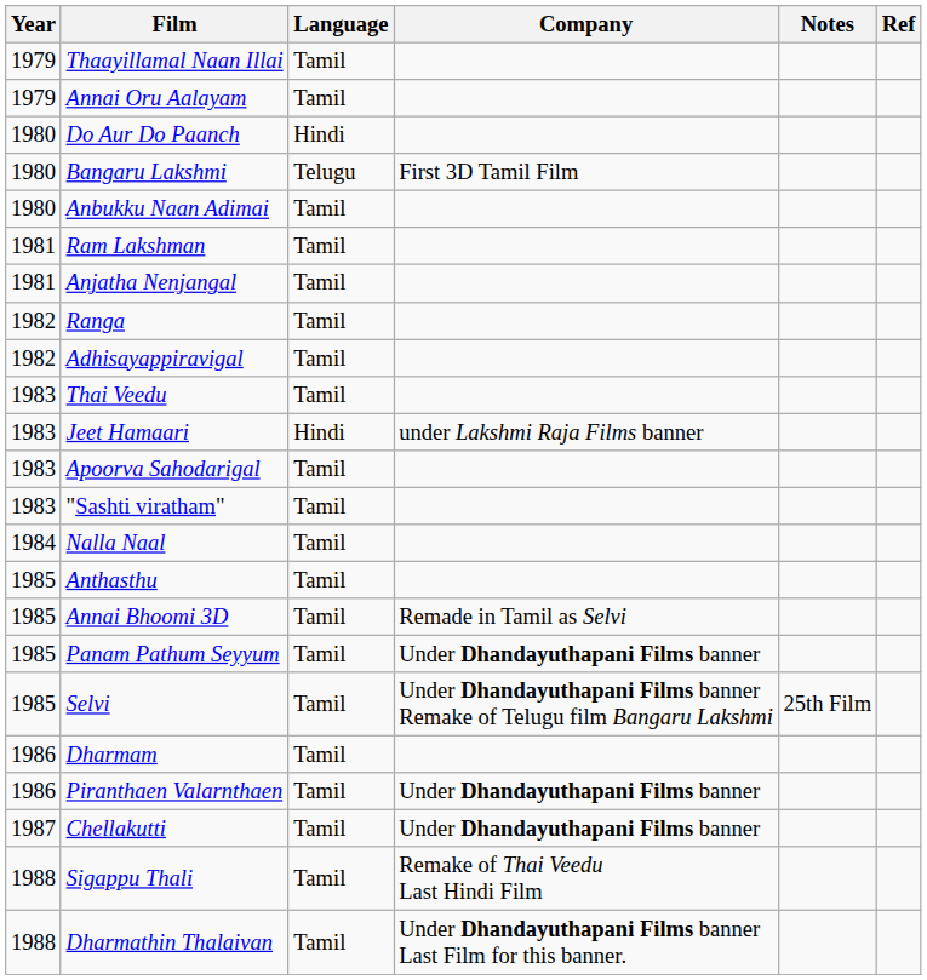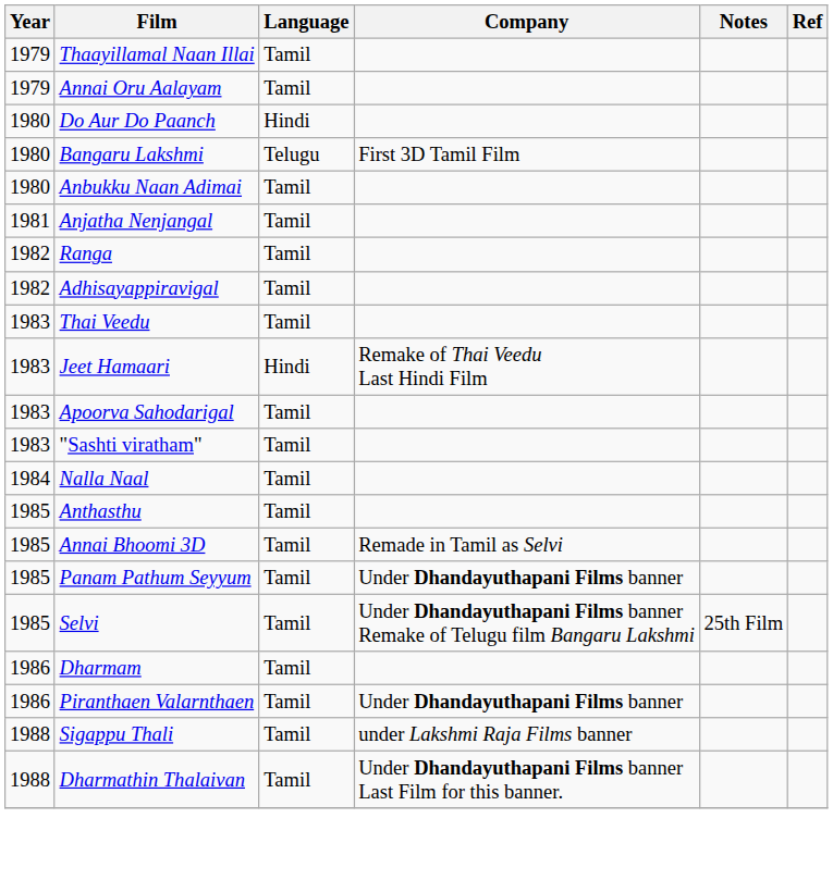 <table class="wikitable" style="font-size: 95%;">
 <tr>
 <th>Year</th>
 <th>Film</th>
 <th>Language</th>
 <th>Company</th>
 <th>Notes</th>
 <th>Ref</th>
 </tr>
 <tr>
 <td>1979</td>
 <td><em><a href='#'>Thaayillamal Naan Illai</a></em></td>
 <td>Tamil</td>
 <td></td>
 <td></td>
 <td></td>
 </tr>
 <tr>
 <td>1979</td>
 <td><em><a href='#'>Annai Oru Aalayam</a></em></td>
 <td>Tamil</td>
 <td></td>
 <td></td>
 <td></td>
 </tr>
 <tr>
 <td>1980</td>
 <td><em><a href='#'>Do Aur Do Paanch</a></em></td>
 <td>Hindi</td>
 <td></td>
 <td></td>
 <td></td>
 </tr>
 <tr>
 <td>1980</td>
 <td><em><a href='#'>Bangaru Lakshmi</a></em></td>
 <td>Telugu</td>
 <td>First 3D Tamil Film</td>
 <td></td>
 <td></td>
 </tr>
 <tr>
 <td>1980</td>
 <td><em><a href='#'>Anbukku Naan Adimai</a></em></td>
 <td>Tamil</td>
 <td></td>
 <td></td>
 <td></td>
 </tr>
 <tr>
 <td>1981</td>
-<td><em><a href='#'>Ram Lakshman</a></em></td>
-<td>Tamil</td>
-<td></td>
-<td></td>
-<td></td>
-</tr>
-<tr>
-<td>1981</td>
 <td><em><a href='#'>Anjatha Nenjangal</a></em></td>
 <td>Tamil</td>
 <td></td>
 <td></td>
 <td></td>
 </tr>
 <tr>
 <td>1982</td>
 <td><a href='#'><em>Ranga</em></a></td>
 <td>Tamil</td>
 <td></td>
 <td></td>
 <td></td>
 </tr>
 <tr>
 <td>1982</td>
 <td><em><a href='#'>Adhisayappiravigal</a></em></td>
 <td>Tamil</td>
 <td></td>
 <td></td>
 <td></td>
 </tr>
 <tr>
 <td>1983</td>
 <td><em><a href='#'>Thai Veedu</a></em></td>
 <td>Tamil</td>
 <td></td>
 <td></td>
 <td></td>
 </tr>
 <tr>
 <td>1983</td>
 <td><em><a href='#'>Jeet Hamaari</a></em></td>
 <td>Hindi</td>
-<td>under <em>Lakshmi Raja Films</em> banner</td>
+<td>Remake of <em>Thai Veedu</em><br>Last Hindi Film</td>
 <td></td>
 <td></td>
 </tr>
 <tr>
 <td>1983</td>
 <td><em><a href='#'>Apoorva Sahodarigal</a></em></td>
 <td>Tamil</td>
 <td></td>
 <td></td>
 <td></td>
 </tr>
 <tr>
 <td>1983</td>
 <td>"<a href='#'>Sashti viratham</a>"</td>
 <td>Tamil</td>
 <td></td>
 <td></td>
 <td></td>
 </tr>
 <tr>
 <td>1984</td>
 <td><em><a href='#'>Nalla Naal</a></em></td>
 <td>Tamil</td>
 <td></td>
 <td></td>
 <td></td>
 </tr>
 <tr>
 <td>1985</td>
 <td><em><a href='#'>Anthasthu</a></em></td>
 <td>Tamil</td>
 <td></td>
 <td></td>
 <td></td>
 </tr>
 <tr>
 <td>1985</td>
 <td><em><a href='#'>Annai Bhoomi 3D</a></em></td>
 <td>Tamil</td>
 <td>Remade in Tamil as <em>Selvi</em></td>
 <td></td>
 <td></td>
 </tr>
 <tr>
 <td>1985</td>
 <td><em><a href='#'>Panam Pathum Seyyum</a></em></td>
 <td>Tamil</td>
 <td>Under <strong>Dhandayuthapani Films</strong> banner</td>
 <td></td>
 <td></td>
 </tr>
 <tr>
 <td>1985</td>
 <td><a href='#'><em>Selvi</em></a></td>
 <td>Tamil</td>
 <td>Under <strong>Dhandayuthapani Films</strong> banner<br>Remake of Telugu film <em>Bangaru Lakshmi</em></td>
 <td>25th Film</td>
 <td></td>
 </tr>
 <tr>
 <td>1986</td>
 <td><em><a href='#'>Dharmam</a></em></td>
 <td>Tamil</td>
 <td></td>
 <td></td>
 <td></td>
 </tr>
 <tr>
 <td>1986</td>
 <td><em><a href='#'>Piranthaen Valarnthaen</a></em></td>
 <td>Tamil</td>
 <td>Under <strong>Dhandayuthapani Films</strong> banner</td>
 <td></td>
 <td></td>
 </tr>
 <tr>
-<td>1987</td>
-<td><em><a href='#'>Chellakutti</a></em></td>
-<td>Tamil</td>
-<td>Under <strong>Dhandayuthapani Films</strong> banner</td>
-<td></td>
-<td></td>
-</tr>
-<tr>
 <td>1988</td>
 <td><em><a href='#'>Sigappu Thali</a></em></td>
 <td>Tamil</td>
-<td>Remake of <em>Thai Veedu</em><br>Last Hindi Film</td>
+<td>under <em>Lakshmi Raja Films</em> banner</td>
 <td></td>
 <td></td>
 </tr>
 <tr>
 <td>1988</td>
 <td><em><a href='#'>Dharmathin Thalaivan</a></em></td>
 <td>Tamil</td>
 <td>Under <strong>Dhandayuthapani Films</strong> banner<br>Last Film for this banner.</td>
 <td></td>
 <td></td>
 </tr>
 <tr>
 </tr>
 </table>
